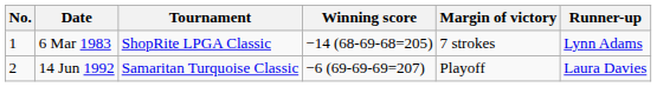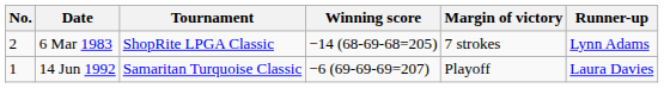 <table class="wikitable" style="font-size:95%;">
 <tr>
 <th>No.</th>
 <th>Date</th>
 <th>Tournament</th>
 <th>Winning score</th>
 <th>Margin of victory</th>
 <th>Runner-up</th>
 </tr>
 <tr>
-<td>1</td>
+<td>2</td>
 <td>6 Mar <a href='#'>1983</a></td>
 <td><a href='#'>ShopRite LPGA Classic</a></td>
 <td>−14 (68-69-68=205)</td>
 <td>7 strokes</td>
 <td> <a href='#'>Lynn Adams</a></td>
 </tr>
 <tr>
-<td>2</td>
+<td>1</td>
 <td>14 Jun <a href='#'>1992</a></td>
 <td><a href='#'>Samaritan Turquoise Classic</a></td>
 <td>−6 (69-69-69=207)</td>
 <td>Playoff</td>
 <td> <a href='#'>Laura Davies</a></td>
 </tr>
 </table>
